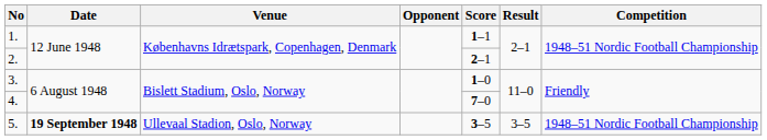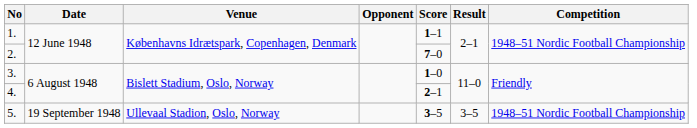 <table class="wikitable" style="font-size:85%;">
 <tr>
 <th>No</th>
 <th>Date</th>
 <th>Venue</th>
 <th>Opponent</th>
 <th>Score</th>
 <th>Result</th>
 <th>Competition</th>
 </tr>
 <tr>
 <td>1.</td>
 <td rowspan="2">12 June 1948</td>
 <td rowspan="2"><a href='#'>Københavns Idrætspark</a>, <a href='#'>Copenhagen</a>, <a href='#'>Denmark</a></td>
 <td rowspan="2"></td>
 <td align=center><strong>1</strong>–1</td>
 <td align=center rowspan="2">2–1</td>
 <td rowspan="2"><a href='#'>1948–51 Nordic Football Championship</a></td>
 </tr>
 <tr>
 <td>2.</td>
-<td align=center><strong>2</strong>–1</td>
+<td align=center><strong>7</strong>–0</td>
 </tr>
 <tr>
 <td>3.</td>
 <td rowspan="2">6 August 1948</td>
 <td rowspan="2"><a href='#'>Bislett Stadium</a>, <a href='#'>Oslo</a>, <a href='#'>Norway</a></td>
 <td rowspan="2"></td>
 <td align=center><strong>1</strong>–0</td>
 <td align=center rowspan="2">11–0</td>
 <td rowspan="2"><a href='#'>Friendly</a></td>
 </tr>
 <tr>
 <td>4.</td>
-<td align=center><strong>7</strong>–0</td>
+<td align=center><strong>2</strong>–1</td>
 </tr>
 <tr>
 <td>5.</td>
-<td><strong>19 September 1948</strong></td>
+<td>19 September 1948</td>
 <td><a href='#'>Ullevaal Stadion</a>, <a href='#'>Oslo</a>, <a href='#'>Norway</a></td>
 <td></td>
 <td align=center><strong>3</strong>–5</td>
 <td align=center rowspan="2">3–5</td>
 <td><a href='#'>1948–51 Nordic Football Championship</a></td>
 </tr>
 </table>
